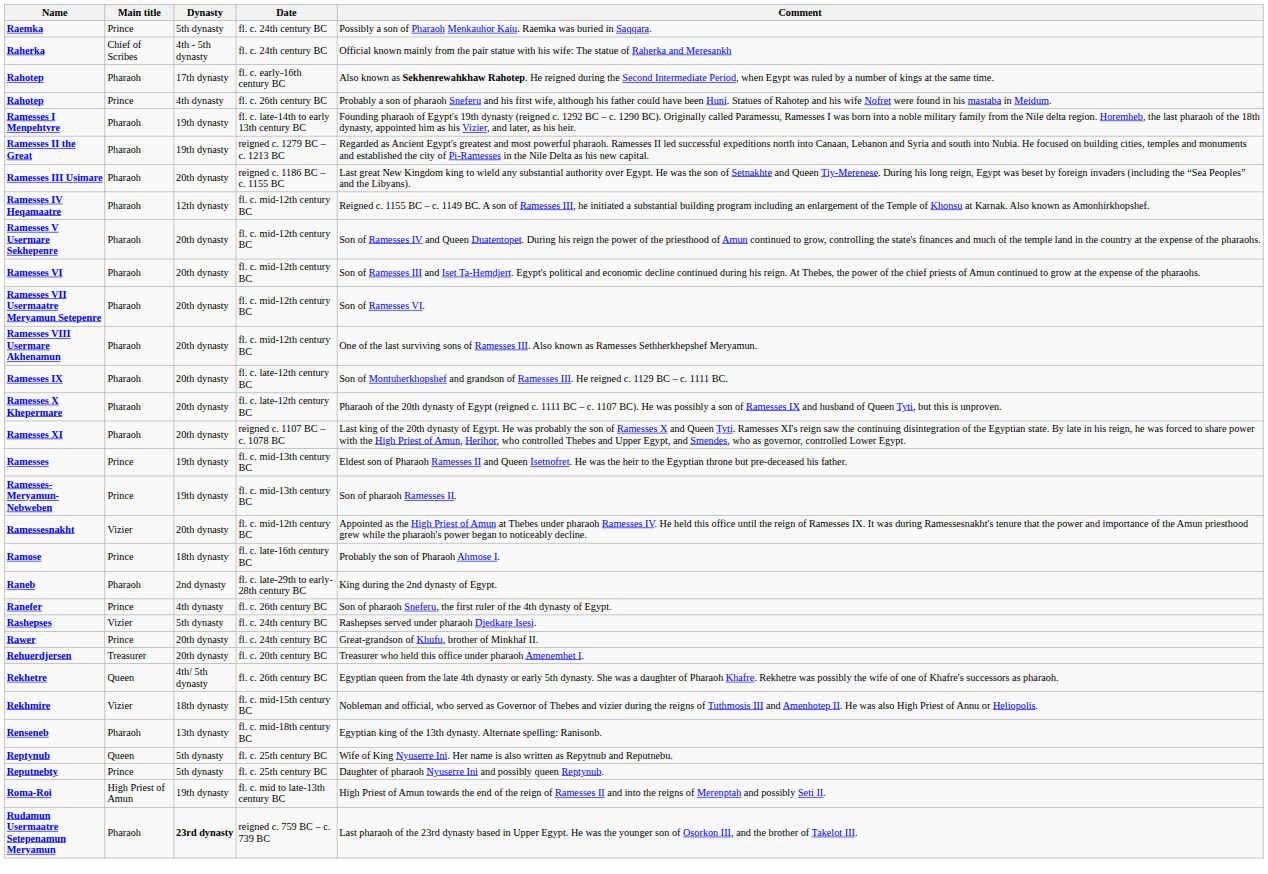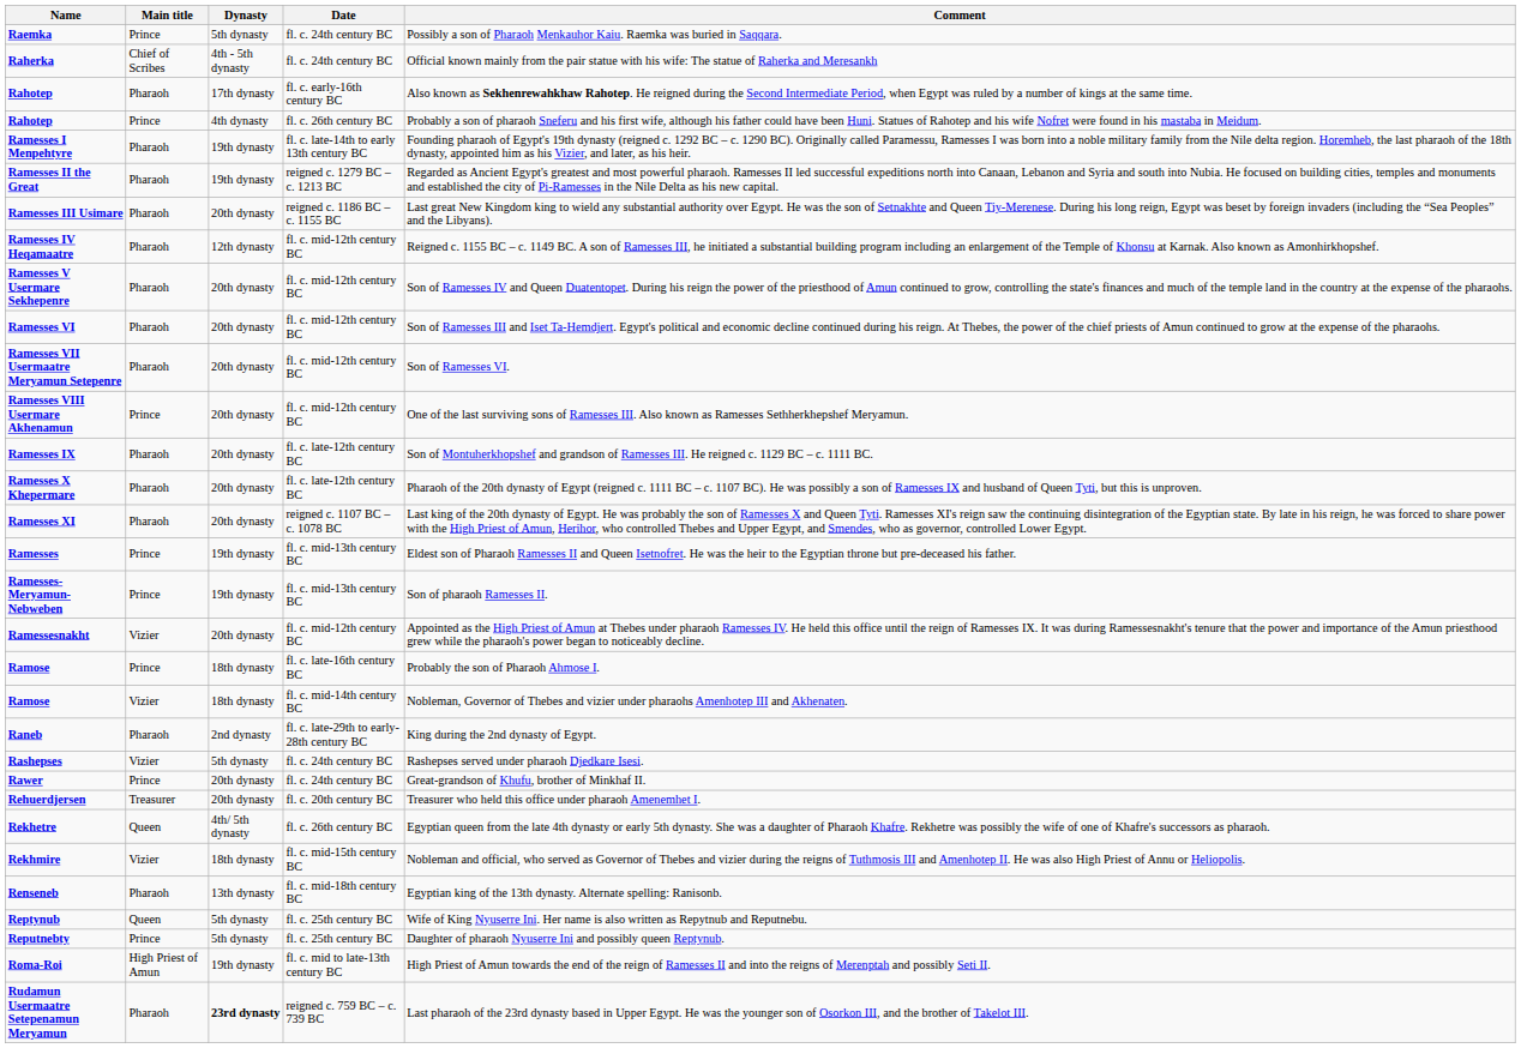 <table class="wikitable sortable" align="center">
 <tr>
 <th style="width: 150px;">Name</th>
 <th style="width: 100px;">Main title</th>
 <th style="width: 90px;">Dynasty</th>
 <th align="center" style="width: 150px;">Date</th>
 <th>Comment</th>
 </tr>
 <tr>
 <td><strong><a href='#'>Raemka</a></strong></td>
 <td>Prince</td>
 <td>5th dynasty</td>
 <td>fl. c. 24th century BC</td>
 <td>Possibly a son of <a href='#'>Pharaoh</a> <a href='#'>Menkauhor Kaiu</a>. Raemka was buried in <a href='#'>Saqqara</a>.</td>
 </tr>
 <tr>
 <td><strong><a href='#'>Raherka</a></strong></td>
 <td>Chief of Scribes</td>
 <td>4th - 5th dynasty</td>
 <td>fl. c. 24th century BC</td>
 <td>Official known mainly from the pair statue with his wife: The statue of <a href='#'>Raherka and Meresankh</a></td>
 </tr>
 <tr>
 <td><strong><a href='#'>Rahotep</a></strong></td>
 <td>Pharaoh</td>
 <td>17th dynasty</td>
 <td>fl. c. early-16th century BC</td>
 <td>Also known as <strong>Sekhenrewahkhaw Rahotep</strong>. He reigned during the <a href='#'>Second Intermediate Period</a>, when Egypt was ruled by a number of kings at the same time.</td>
 </tr>
 <tr>
 <td><strong><a href='#'>Rahotep</a></strong></td>
 <td>Prince</td>
 <td>4th dynasty</td>
 <td>fl. c. 26th century BC</td>
 <td>Probably a son of pharaoh <a href='#'>Sneferu</a> and his first wife, although his father could have been <a href='#'>Huni</a>. Statues of Rahotep and his wife <a href='#'>Nofret</a> were found in his <a href='#'>mastaba</a> in <a href='#'>Meidum</a>.</td>
 </tr>
 <tr>
 <td><strong><a href='#'>Ramesses I Menpehtyre</a></strong></td>
 <td>Pharaoh</td>
 <td>19th dynasty</td>
 <td>fl. c. late-14th to early 13th century BC</td>
 <td>Founding pharaoh of Egypt's 19th dynasty (reigned c. 1292 BC – c. 1290 BC). Originally called Paramessu, Ramesses I was born into a noble military family from the Nile delta region. <a href='#'>Horemheb</a>, the last pharaoh of the 18th dynasty, appointed him as his <a href='#'>Vizier</a>, and later, as his heir.</td>
 </tr>
 <tr>
 <td><strong><a href='#'>Ramesses II the Great</a></strong></td>
 <td>Pharaoh</td>
 <td>19th dynasty</td>
 <td>reigned c. 1279 BC – c. 1213 BC</td>
 <td>Regarded as Ancient Egypt's greatest and most powerful pharaoh.  Ramesses II led successful expeditions north into Canaan, Lebanon and Syria and south into Nubia. He focused on building cities, temples and monuments and established the city of <a href='#'>Pi-Ramesses</a> in the Nile Delta as his new capital.</td>
 </tr>
 <tr>
 <td><strong><a href='#'>Ramesses III Usimare</a></strong></td>
 <td>Pharaoh</td>
 <td>20th dynasty</td>
 <td>reigned c. 1186 BC – c. 1155 BC</td>
 <td>Last great New Kingdom king to wield any substantial authority over Egypt. He was the son of <a href='#'>Setnakhte</a> and Queen <a href='#'>Tiy-Merenese</a>. During his long reign, Egypt was beset by foreign invaders (including the “Sea Peoples” and the Libyans).</td>
 </tr>
 <tr>
 <td><strong><a href='#'>Ramesses IV Heqamaatre</a></strong></td>
 <td>Pharaoh</td>
 <td>12th dynasty</td>
 <td>fl. c. mid-12th century BC</td>
 <td>Reigned c. 1155 BC – c. 1149 BC. A son of <a href='#'>Ramesses III</a>, he initiated a substantial building program including an enlargement of the Temple of <a href='#'>Khonsu</a> at Karnak. Also known as Amonhirkhopshef.</td>
 </tr>
 <tr>
 <td><strong><a href='#'>Ramesses V Usermare Sekhepenre</a></strong></td>
 <td>Pharaoh</td>
 <td>20th dynasty</td>
 <td>fl. c. mid-12th century BC</td>
 <td>Son of <a href='#'>Ramesses IV</a> and Queen <a href='#'>Duatentopet</a>.  During his reign the power of the priesthood of <a href='#'>Amun</a> continued to grow, controlling the state's finances and much of the temple land in the country at the expense of the pharaohs.</td>
 </tr>
 <tr>
 <td><strong><a href='#'>Ramesses VI</a></strong></td>
 <td>Pharaoh</td>
 <td>20th dynasty</td>
 <td>fl. c. mid-12th century BC</td>
 <td>Son of <a href='#'>Ramesses III</a> and <a href='#'>Iset Ta-Hemdjert</a>. Egypt's political and economic decline continued during his reign. At Thebes, the power of the chief priests of Amun continued to grow at the expense of the pharaohs.</td>
 </tr>
 <tr>
 <td><strong><a href='#'>Ramesses VII Usermaatre Meryamun Setepenre</a></strong></td>
 <td>Pharaoh</td>
 <td>20th dynasty</td>
 <td>fl. c. mid-12th century BC</td>
 <td>Son of <a href='#'>Ramesses VI</a>.</td>
 </tr>
 <tr>
 <td><strong><a href='#'>Ramesses VIII Usermare Akhenamun</a></strong></td>
-<td>Pharaoh</td>
+<td>Prince</td>
 <td>20th dynasty</td>
 <td>fl. c. mid-12th century BC</td>
 <td>One of the last surviving sons of <a href='#'>Ramesses III</a>. Also known as Ramesses Sethherkhepshef Meryamun.</td>
 </tr>
 <tr>
 <td><strong><a href='#'>Ramesses IX</a></strong></td>
 <td>Pharaoh</td>
 <td>20th dynasty</td>
 <td>fl. c. late-12th century BC</td>
 <td>Son of <a href='#'>Montuherkhopshef</a> and grandson of <a href='#'>Ramesses III</a>. He reigned c. 1129 BC – c. 1111 BC.</td>
 </tr>
 <tr>
 <td><strong><a href='#'>Ramesses X Khepermare</a></strong></td>
 <td>Pharaoh</td>
 <td>20th dynasty</td>
 <td>fl. c. late-12th century BC</td>
 <td>Pharaoh of the 20th dynasty of Egypt (reigned c. 1111 BC – c. 1107 BC).  He was possibly a son of <a href='#'>Ramesses IX</a> and husband of Queen <a href='#'>Tyti</a>, but this is unproven.</td>
 </tr>
 <tr>
 <td><strong><a href='#'>Ramesses XI</a></strong></td>
 <td>Pharaoh</td>
 <td>20th dynasty</td>
 <td>reigned c. 1107 BC – c. 1078 BC</td>
 <td>Last king of the 20th dynasty of Egypt. He was probably the son of <a href='#'>Ramesses X</a> and Queen <a href='#'>Tyti</a>. Ramesses XI's reign saw the continuing disintegration of the Egyptian state.  By late in his reign, he was forced to share power with the <a href='#'>High Priest of Amun</a>, <a href='#'>Herihor</a>, who controlled Thebes and Upper Egypt, and <a href='#'>Smendes</a>, who as governor, controlled Lower Egypt.</td>
 </tr>
 <tr>
 <td><strong><a href='#'>Ramesses</a></strong></td>
 <td>Prince</td>
 <td>19th dynasty</td>
 <td>fl. c. mid-13th century BC</td>
 <td>Eldest son of Pharaoh <a href='#'>Ramesses II</a> and Queen <a href='#'>Isetnofret</a>. He was the heir to the Egyptian throne but pre-deceased his father.</td>
 </tr>
 <tr>
 <td><strong><a href='#'>Ramesses-Meryamun-Nebweben</a></strong></td>
 <td>Prince</td>
 <td>19th dynasty</td>
 <td>fl. c. mid-13th century BC</td>
 <td>Son of pharaoh <a href='#'>Ramesses II</a>.</td>
 </tr>
 <tr>
 <td><strong><a href='#'>Ramessesnakht</a></strong></td>
 <td>Vizier</td>
 <td>20th dynasty</td>
 <td>fl. c. mid-12th century BC</td>
 <td>Appointed as the <a href='#'>High Priest of Amun</a> at Thebes under pharaoh <a href='#'>Ramesses IV</a>. He held this office until the reign of Ramesses IX. It was during Ramessesnakht's tenure that the power and importance of the Amun priesthood grew while the pharaoh's power began to noticeably decline.</td>
 </tr>
 <tr>
 <td><strong><a href='#'>Ramose</a></strong></td>
 <td>Prince</td>
 <td>18th dynasty</td>
 <td>fl. c. late-16th century BC</td>
 <td>Probably the son of Pharaoh <a href='#'>Ahmose I</a>.</td>
 </tr>
 <tr>
+<td><strong><a href='#'>Ramose</a></strong></td>
+<td>Vizier</td>
+<td>18th dynasty</td>
+<td>fl. c. mid-14th century BC</td>
+<td>Nobleman, Governor of Thebes and vizier under pharaohs <a href='#'>Amenhotep III</a> and <a href='#'>Akhenaten</a>.</td>
+</tr>
+<tr>
 <td><strong><a href='#'>Raneb</a></strong></td>
 <td>Pharaoh</td>
 <td>2nd dynasty</td>
 <td>fl. c. late-29th to early-28th century BC</td>
 <td>King during the 2nd dynasty of Egypt.</td>
-</tr>
-<tr>
-<td><strong><a href='#'>Ranefer</a></strong></td>
-<td>Prince</td>
-<td>4th dynasty</td>
-<td>fl. c. 26th century BC</td>
-<td>Son of pharaoh <a href='#'>Sneferu</a>, the first ruler of the 4th dynasty of Egypt.</td>
 </tr>
 <tr>
 <td><strong><a href='#'>Rashepses</a></strong></td>
 <td>Vizier</td>
 <td>5th dynasty</td>
 <td>fl. c. 24th century BC</td>
 <td>Rashepses served under pharaoh <a href='#'>Djedkare Isesi</a>.</td>
 </tr>
 <tr>
 <td><strong><a href='#'>Rawer</a></strong></td>
 <td>Prince</td>
 <td>20th dynasty</td>
 <td>fl. c. 24th century BC</td>
 <td>Great-grandson of <a href='#'>Khufu</a>, brother of Minkhaf II.</td>
 </tr>
 <tr>
 <td><strong><a href='#'>Rehuerdjersen</a></strong></td>
 <td>Treasurer</td>
 <td>20th dynasty</td>
 <td>fl. c. 20th century BC</td>
 <td>Treasurer who held this office under pharaoh <a href='#'>Amenemhet I</a>.</td>
 </tr>
 <tr>
 <td><strong><a href='#'>Rekhetre</a></strong></td>
 <td>Queen</td>
 <td>4th/ 5th dynasty</td>
 <td>fl. c. 26th century BC</td>
 <td>Egyptian queen from the late 4th dynasty or early 5th dynasty. She was a daughter of Pharaoh <a href='#'>Khafre</a>. Rekhetre was possibly the wife of one of Khafre's successors as pharaoh.</td>
 </tr>
 <tr>
 <td><strong><a href='#'>Rekhmire</a></strong></td>
 <td>Vizier</td>
 <td>18th dynasty</td>
 <td>fl. c. mid-15th century BC</td>
 <td>Nobleman and official, who served as Governor of Thebes and vizier during the reigns of <a href='#'>Tuthmosis III</a> and <a href='#'>Amenhotep II</a>. He was also High Priest of Annu or <a href='#'>Heliopolis</a>.</td>
 </tr>
 <tr>
 <td><strong><a href='#'>Renseneb</a></strong></td>
 <td>Pharaoh</td>
 <td>13th dynasty</td>
 <td>fl. c. mid-18th century BC</td>
 <td>Egyptian king of the 13th dynasty. Alternate spelling: Ranisonb.</td>
 </tr>
 <tr>
 <td><strong><a href='#'>Reptynub</a></strong></td>
 <td>Queen</td>
 <td>5th dynasty</td>
 <td>fl. c. 25th century BC</td>
 <td>Wife of King <a href='#'>Nyuserre Ini</a>. Her name is also written as Repytnub and Reputnebu.</td>
 </tr>
 <tr>
 <td><strong><a href='#'>Reputnebty</a></strong></td>
 <td>Prince</td>
 <td>5th dynasty</td>
 <td>fl. c. 25th century BC</td>
 <td>Daughter of pharaoh <a href='#'>Nyuserre Ini</a> and possibly queen <a href='#'>Reptynub</a>.</td>
 </tr>
 <tr>
 <td><strong><a href='#'>Roma-Roi</a></strong></td>
 <td>High Priest of Amun</td>
 <td>19th dynasty</td>
 <td>fl. c. mid to late-13th century BC</td>
 <td>High Priest of Amun towards the end of the reign of <a href='#'>Ramesses II</a> and into the reigns of <a href='#'>Merenptah</a> and possibly <a href='#'>Seti II</a>.</td>
 </tr>
 <tr>
 <td><strong><a href='#'>Rudamun Usermaatre Setepenamun Meryamun</a></strong></td>
 <td>Pharaoh</td>
 <td><strong>23rd dynasty</strong></td>
 <td>reigned c. 759 BC – c. 739 BC</td>
 <td>Last pharaoh of the 23rd dynasty based in Upper Egypt. He was the younger son of <a href='#'>Osorkon III</a>, and the brother of <a href='#'>Takelot III</a>.</td>
 </tr>
 </table>
